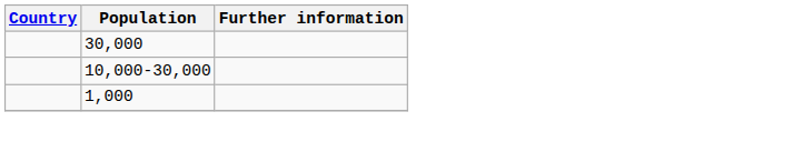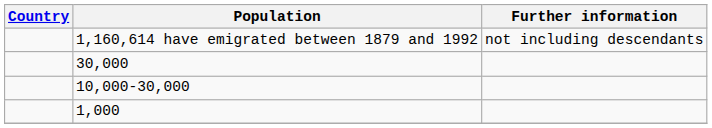 <table class="wikitable sortable">
 <tr>
 <th><a href='#'>Country</a></th>
 <th>Population</th>
 <th>Further information</th>
+</tr>
+<tr>
+<td></td>
+<td>1,160,614 have emigrated between 1879 and 1992</td>
+<td>not including descendants</td>
 </tr>
 <tr>
 <td></td>
 <td>30,000</td>
 <td></td>
 </tr>
 <tr>
 <td></td>
 <td>10,000-30,000</td>
 <td></td>
 </tr>
 <tr>
 <td></td>
 <td>1,000</td>
 <td></td>
 </tr>
 <tr>
 </tr>
 </table>
